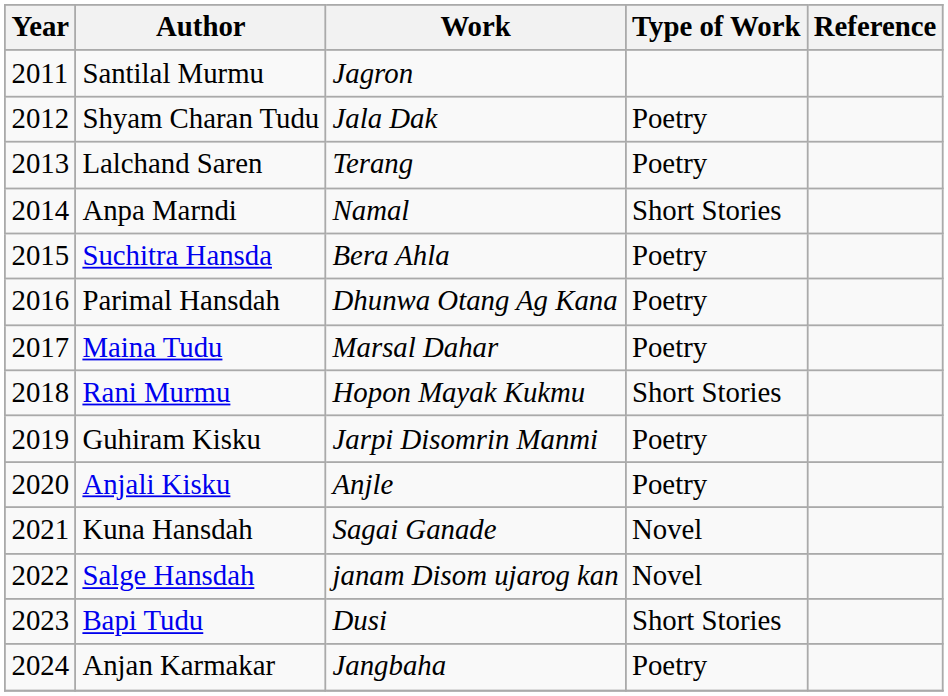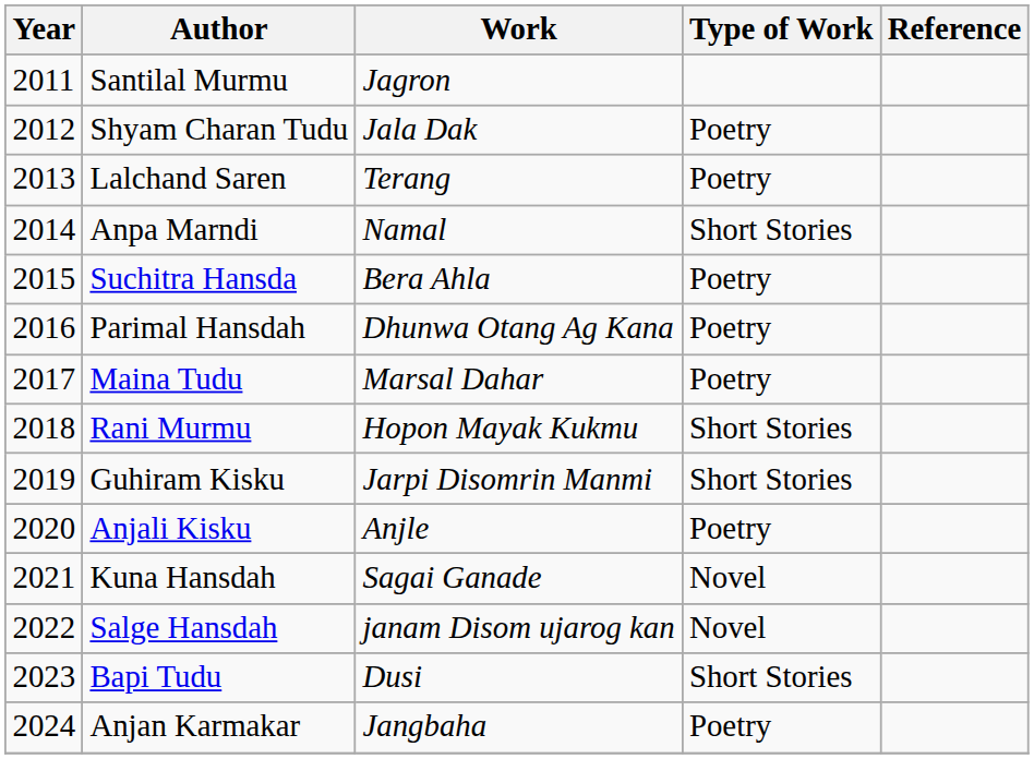 <table class="wikitable sortable">
 <tr>
 <th>Year</th>
 <th>Author</th>
 <th>Work</th>
 <th>Type of Work</th>
 <th>Reference</th>
 </tr>
 <tr>
 <td>2011</td>
 <td>Santilal Murmu</td>
 <td><em>Jagron</em></td>
 <td></td>
 <td></td>
 </tr>
 <tr>
 <td>2012</td>
 <td>Shyam Charan Tudu</td>
 <td><em>Jala Dak</em></td>
 <td>Poetry</td>
 <td></td>
 </tr>
 <tr>
 <td>2013</td>
 <td>Lalchand Saren</td>
 <td><em>Terang</em></td>
 <td>Poetry</td>
 <td></td>
 </tr>
 <tr>
 <td>2014</td>
 <td>Anpa Marndi</td>
 <td><em>Namal</em></td>
 <td>Short Stories</td>
 <td></td>
 </tr>
 <tr>
 <td>2015</td>
 <td><a href='#'>Suchitra Hansda</a></td>
 <td><em>Bera Ahla</em></td>
 <td>Poetry</td>
 <td></td>
 </tr>
 <tr>
 <td>2016</td>
 <td>Parimal Hansdah</td>
 <td><em>Dhunwa Otang Ag Kana</em></td>
 <td>Poetry</td>
 <td></td>
 </tr>
 <tr>
 <td>2017</td>
 <td><a href='#'>Maina Tudu</a></td>
 <td><em>Marsal Dahar</em></td>
 <td>Poetry</td>
 <td></td>
 </tr>
 <tr>
 <td>2018</td>
 <td><a href='#'>Rani Murmu</a></td>
 <td><em>Hopon Mayak Kukmu</em></td>
 <td>Short Stories</td>
 <td></td>
 </tr>
 <tr>
 <td>2019</td>
 <td>Guhiram Kisku</td>
 <td><em>Jarpi Disomrin Manmi</em></td>
-<td>Poetry</td>
+<td>Short Stories</td>
 <td></td>
 </tr>
 <tr>
 <td>2020</td>
 <td><a href='#'>Anjali Kisku</a></td>
 <td><em>Anjle</em></td>
 <td>Poetry</td>
 <td></td>
 </tr>
 <tr>
 <td>2021</td>
 <td>Kuna Hansdah</td>
 <td><em>Sagai Ganade</em></td>
 <td>Novel</td>
 <td></td>
 </tr>
 <tr>
 <td>2022</td>
 <td><a href='#'>Salge Hansdah</a></td>
 <td><em>janam Disom ujarog kan</em></td>
 <td>Novel</td>
 <td></td>
 </tr>
 <tr>
 <td>2023</td>
 <td><a href='#'>Bapi Tudu</a></td>
 <td><em>Dusi</em></td>
 <td>Short Stories</td>
 <td></td>
 </tr>
 <tr>
 <td>2024</td>
 <td>Anjan Karmakar</td>
 <td><em>Jangbaha</em></td>
 <td>Poetry</td>
 <td></td>
 </tr>
 <tr>
 </tr>
 </table>
